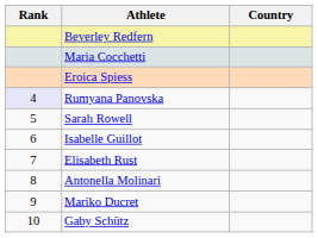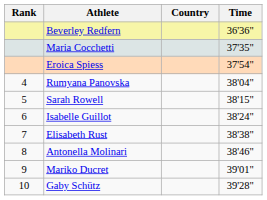 <table class="wikitable" width=40% style="font-size:90%; text-align:center;">
 <tr>
 <th>Rank</th>
 <th>Athlete</th>
 <th>Country</th>
+<th>Time</th>
 </tr>
 <tr bgcolor="#F7F6A8">
 <td></td>
 <td align=left><a href='#'>Beverley Redfern</a></td>
 <td align=left></td>
+<td>36'36"</td>
 </tr>
 <tr bgcolor="#DCE5E5">
 <td></td>
 <td align=left><a href='#'>Maria Cocchetti</a></td>
 <td align=left></td>
+<td>37'35"</td>
 </tr>
 <tr bgcolor="#FFDAB9">
 <td></td>
 <td align=left><a href='#'>Eroica Spiess</a></td>
 <td align=left></td>
+<td>37'54"</td>
 </tr>
 <tr>
-<td style="background: lavender;">4</td>
+<td>4</td>
 <td align=left><a href='#'>Rumyana Panovska</a></td>
 <td align=left></td>
+<td>38'04"</td>
 </tr>
 <tr>
 <td>5</td>
 <td align=left><a href='#'>Sarah Rowell</a></td>
 <td align=left></td>
+<td>38'15"</td>
 </tr>
 <tr>
 <td>6</td>
 <td align=left><a href='#'>Isabelle Guillot</a></td>
 <td align=left></td>
+<td>38'24"</td>
 </tr>
 <tr>
 <td>7</td>
 <td align=left><a href='#'>Elisabeth Rust</a></td>
 <td align=left></td>
+<td>38'38"</td>
 </tr>
 <tr>
 <td>8</td>
 <td align=left><a href='#'>Antonella Molinari</a></td>
 <td align=left></td>
+<td>38'46"</td>
 </tr>
 <tr>
 <td>9</td>
 <td align=left><a href='#'>Mariko Ducret</a></td>
 <td align=left></td>
+<td>39'01"</td>
 </tr>
 <tr>
 <td>10</td>
 <td align=left><a href='#'>Gaby Schütz</a></td>
 <td align=left></td>
+<td>39'28"</td>
 </tr>
 </table>
